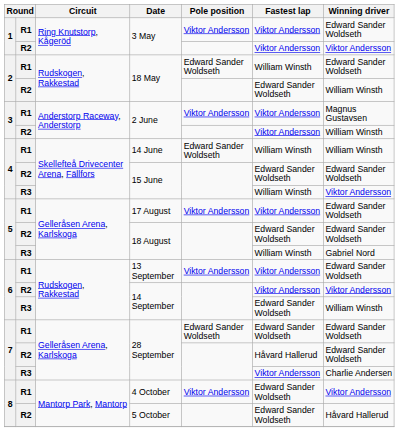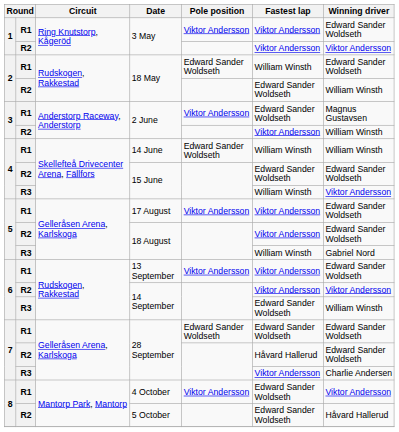 <table class="wikitable" style="font-size: 85%">
 <tr>
 <th colspan=2>Round</th>
 <th>Circuit</th>
 <th>Date</th>
 <th>Pole position</th>
 <th>Fastest lap</th>
 <th>Winning driver</th>
 </tr>
 <tr>
 <th rowspan=2>1</th>
 <th>R1</th>
 <td rowspan=2> <a href='#'>Ring Knutstorp</a>, <a href='#'>Kågeröd</a></td>
 <td rowspan=2>3 May</td>
 <td> <a href='#'>Viktor Andersson</a></td>
 <td> <a href='#'>Viktor Andersson</a></td>
 <td> Edward Sander Woldseth</td>
 </tr>
 <tr>
 <th>R2</th>
 <td></td>
 <td> <a href='#'>Viktor Andersson</a></td>
 <td> <a href='#'>Viktor Andersson</a></td>
 </tr>
 <tr>
 <th rowspan=2>2</th>
 <th>R1</th>
 <td rowspan=2> <a href='#'>Rudskogen</a>, <a href='#'>Rakkestad</a></td>
 <td rowspan=2>18 May</td>
 <td> Edward Sander Woldseth</td>
 <td> William Winsth</td>
 <td> Edward Sander Woldseth</td>
 </tr>
 <tr>
 <th>R2</th>
 <td></td>
 <td> Edward Sander Woldseth</td>
 <td> William Winsth</td>
 </tr>
 <tr>
 <th rowspan=2>3</th>
 <th>R1</th>
 <td rowspan=2> <a href='#'>Anderstorp Raceway</a>, <a href='#'>Anderstorp</a></td>
 <td rowspan=2>2 June</td>
 <td> <a href='#'>Viktor Andersson</a></td>
-<td> <a href='#'>Viktor Andersson</a></td>
+<td> Edward Sander Woldseth</td>
 <td> Magnus Gustavsen</td>
 </tr>
 <tr>
 <th>R2</th>
 <td></td>
 <td> <a href='#'>Viktor Andersson</a></td>
 <td> William Winsth</td>
 </tr>
 <tr>
 <th rowspan=3>4</th>
 <th>R1</th>
 <td rowspan=3> <a href='#'>Skellefteå Drivecenter Arena</a>, <a href='#'>Fällfors</a></td>
 <td rowspan=1>14 June</td>
 <td> Edward Sander Woldseth</td>
 <td> William Winsth</td>
 <td> William Winsth</td>
 </tr>
 <tr>
 <th>R2</th>
 <td rowspan=2>15 June</td>
 <td rowspan=2></td>
 <td> Edward Sander Woldseth</td>
 <td> Edward Sander Woldseth</td>
 </tr>
 <tr>
 <th>R3</th>
 <td> William Winsth</td>
 <td> <a href='#'>Viktor Andersson</a></td>
 </tr>
 <tr>
 <th rowspan=3>5</th>
 <th>R1</th>
 <td rowspan=3> <a href='#'>Gelleråsen Arena</a>, <a href='#'>Karlskoga</a></td>
 <td rowspan=1>17 August</td>
 <td> <a href='#'>Viktor Andersson</a></td>
 <td> <a href='#'>Viktor Andersson</a></td>
 <td> Edward Sander Woldseth</td>
 </tr>
 <tr>
 <th>R2</th>
 <td rowspan=2>18 August</td>
 <td rowspan=2></td>
-<td> Edward Sander Woldseth</td>
+<td> <a href='#'>Viktor Andersson</a></td>
 <td> Edward Sander Woldseth</td>
 </tr>
 <tr>
 <th>R3</th>
 <td> William Winsth</td>
 <td> Gabriel Nord</td>
 </tr>
 <tr>
 <th rowspan=3>6</th>
 <th>R1</th>
 <td rowspan=3> <a href='#'>Rudskogen</a>, <a href='#'>Rakkestad</a></td>
 <td rowspan=1>13 September</td>
 <td> <a href='#'>Viktor Andersson</a></td>
 <td> <a href='#'>Viktor Andersson</a></td>
 <td> Edward Sander Woldseth</td>
 </tr>
 <tr>
 <th>R2</th>
 <td rowspan=2>14 September</td>
 <td rowspan=2></td>
 <td> <a href='#'>Viktor Andersson</a></td>
 <td> <a href='#'>Viktor Andersson</a></td>
 </tr>
 <tr>
 <th>R3</th>
 <td> Edward Sander Woldseth</td>
 <td> William Winsth</td>
 </tr>
 <tr>
 <th rowspan=3>7</th>
 <th>R1</th>
 <td rowspan=3> <a href='#'>Gelleråsen Arena</a>, <a href='#'>Karlskoga</a></td>
 <td rowspan=3>28 September</td>
 <td> Edward Sander Woldseth</td>
 <td> Edward Sander Woldseth</td>
 <td> Edward Sander Woldseth</td>
 </tr>
 <tr>
 <th>R2</th>
 <td rowspan=2></td>
 <td> Håvard Hallerud</td>
 <td> Edward Sander Woldseth</td>
 </tr>
 <tr>
 <th>R3</th>
 <td> <a href='#'>Viktor Andersson</a></td>
 <td> Charlie Andersen</td>
 </tr>
 <tr>
 <th rowspan=2>8</th>
 <th>R1</th>
 <td rowspan=2> <a href='#'>Mantorp Park</a>, <a href='#'>Mantorp</a></td>
 <td rowspan=1>4 October</td>
 <td> <a href='#'>Viktor Andersson</a></td>
 <td> Edward Sander Woldseth</td>
 <td> <a href='#'>Viktor Andersson</a></td>
 </tr>
 <tr>
 <th>R2</th>
 <td rowspan=1>5 October</td>
 <td></td>
 <td> Edward Sander Woldseth</td>
 <td> Håvard Hallerud</td>
 </tr>
 <tr>
 </tr>
 </table>
